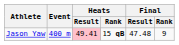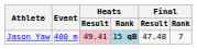 <table class="wikitable" style="font-size:90%">
 <tr>
 <th rowspan=2>Athlete</th>
 <th rowspan=2>Event</th>
 <th colspan=2>Heats</th>
 <th colspan=2>Final</th>
 </tr>
 <tr style="font-size:95%">
 <th>Result</th>
 <th>Rank</th>
 <th>Result</th>
 <th>Rank</th>
 </tr>
 <tr align=center>
 <td align=left><a href='#'>Jason Yaw</a></td>
 <td align=left><a href='#'>400 m</a></td>
 <td style="background: pink;">49.41</td>
-<td>15 <strong>qB</strong></td>
+<td style="background: lightblue;">15 <strong>qB</strong></td>
 <td>47.48</td>
-<td>9</td>
+<td>7</td>
 </tr>
 </table>
